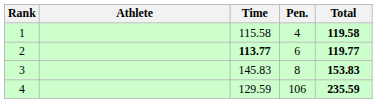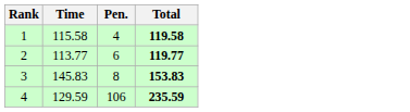 <table class=wikitable style="text-align:center">
 <tr>
 <th width=40>Rank</th>
-<th width=250>Athlete</th>
 <th width=60>Time</th>
 <th width=40>Pen.</th>
 <th width=70>Total</th>
 </tr>
 <tr bgcolor=ccffcc>
 <td>1</td>
-<td align=left></td>
 <td>115.58</td>
 <td>4</td>
 <td><strong>119.58</strong></td>
 </tr>
 <tr bgcolor=ccffcc>
 <td>2</td>
-<td align=left></td>
-<td><strong>113.77</strong></td>
+<td>113.77</td>
 <td>6</td>
 <td><strong>119.77</strong></td>
 </tr>
 <tr bgcolor=ccffcc>
 <td>3</td>
-<td align=left></td>
 <td>145.83</td>
 <td>8</td>
 <td><strong>153.83</strong></td>
 </tr>
 <tr bgcolor=ccffcc>
 <td>4</td>
-<td align=left></td>
 <td>129.59</td>
 <td>106</td>
 <td><strong>235.59</strong></td>
 </tr>
 </table>
